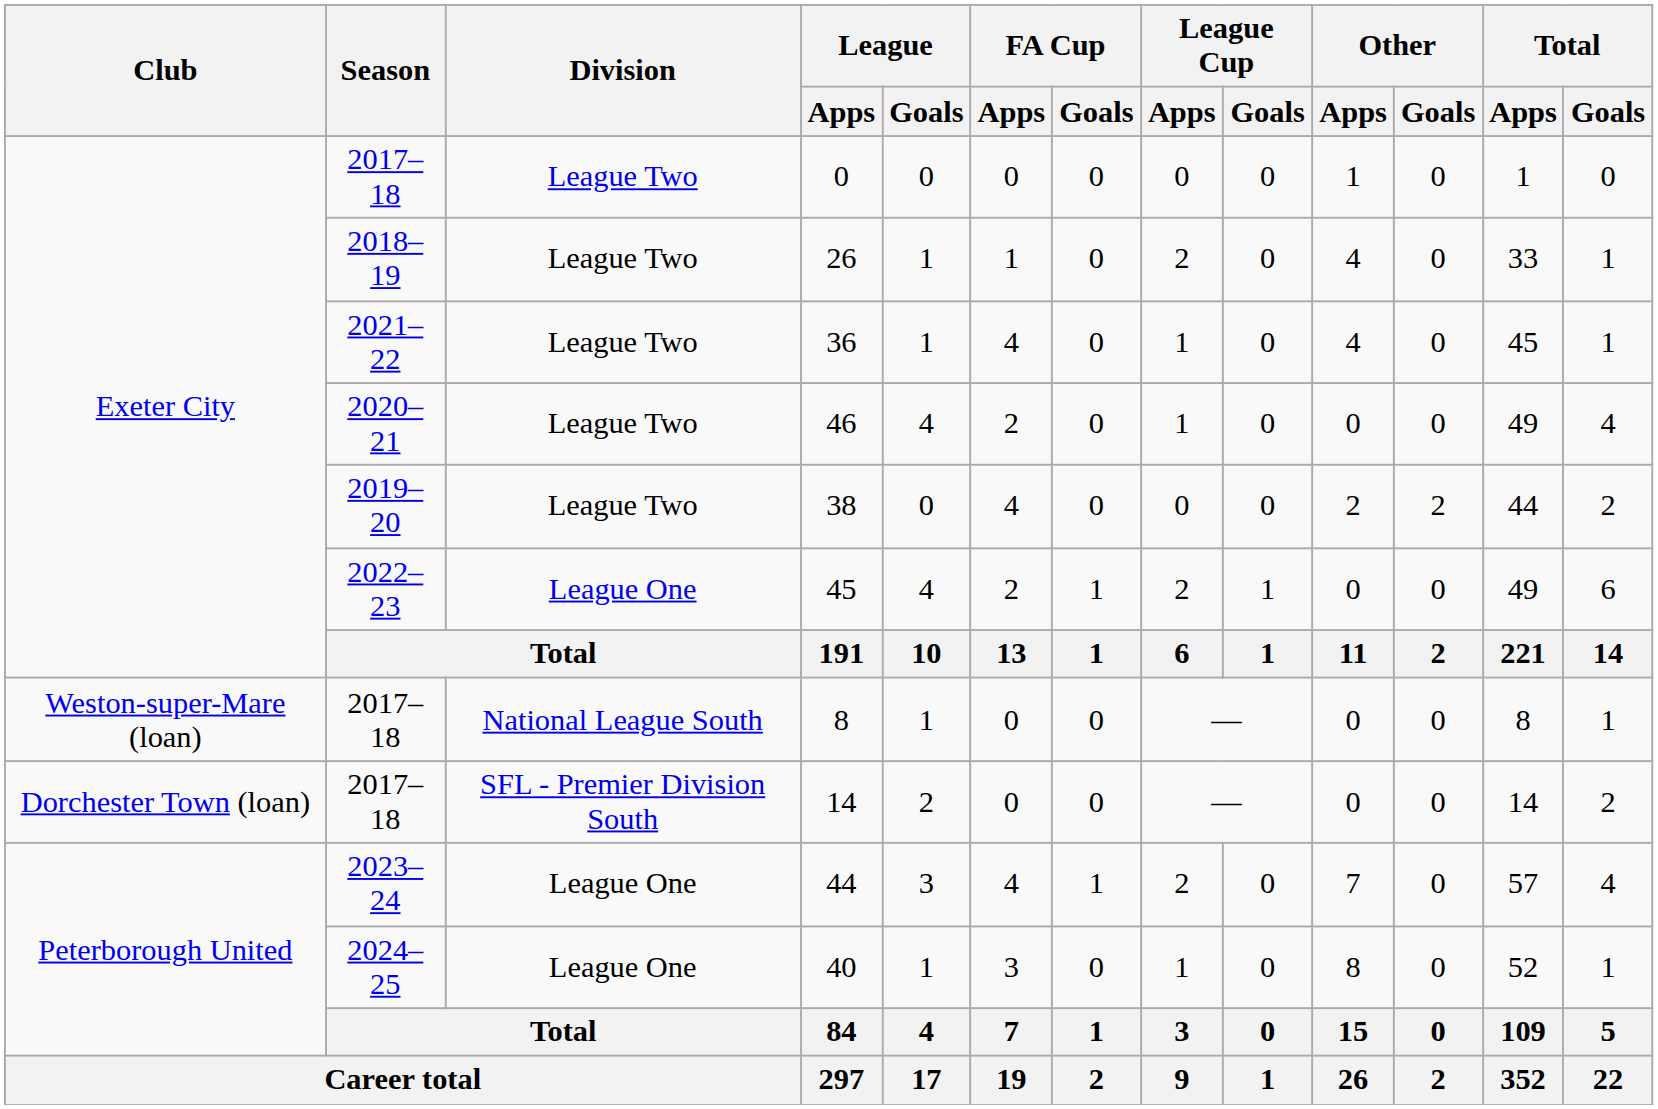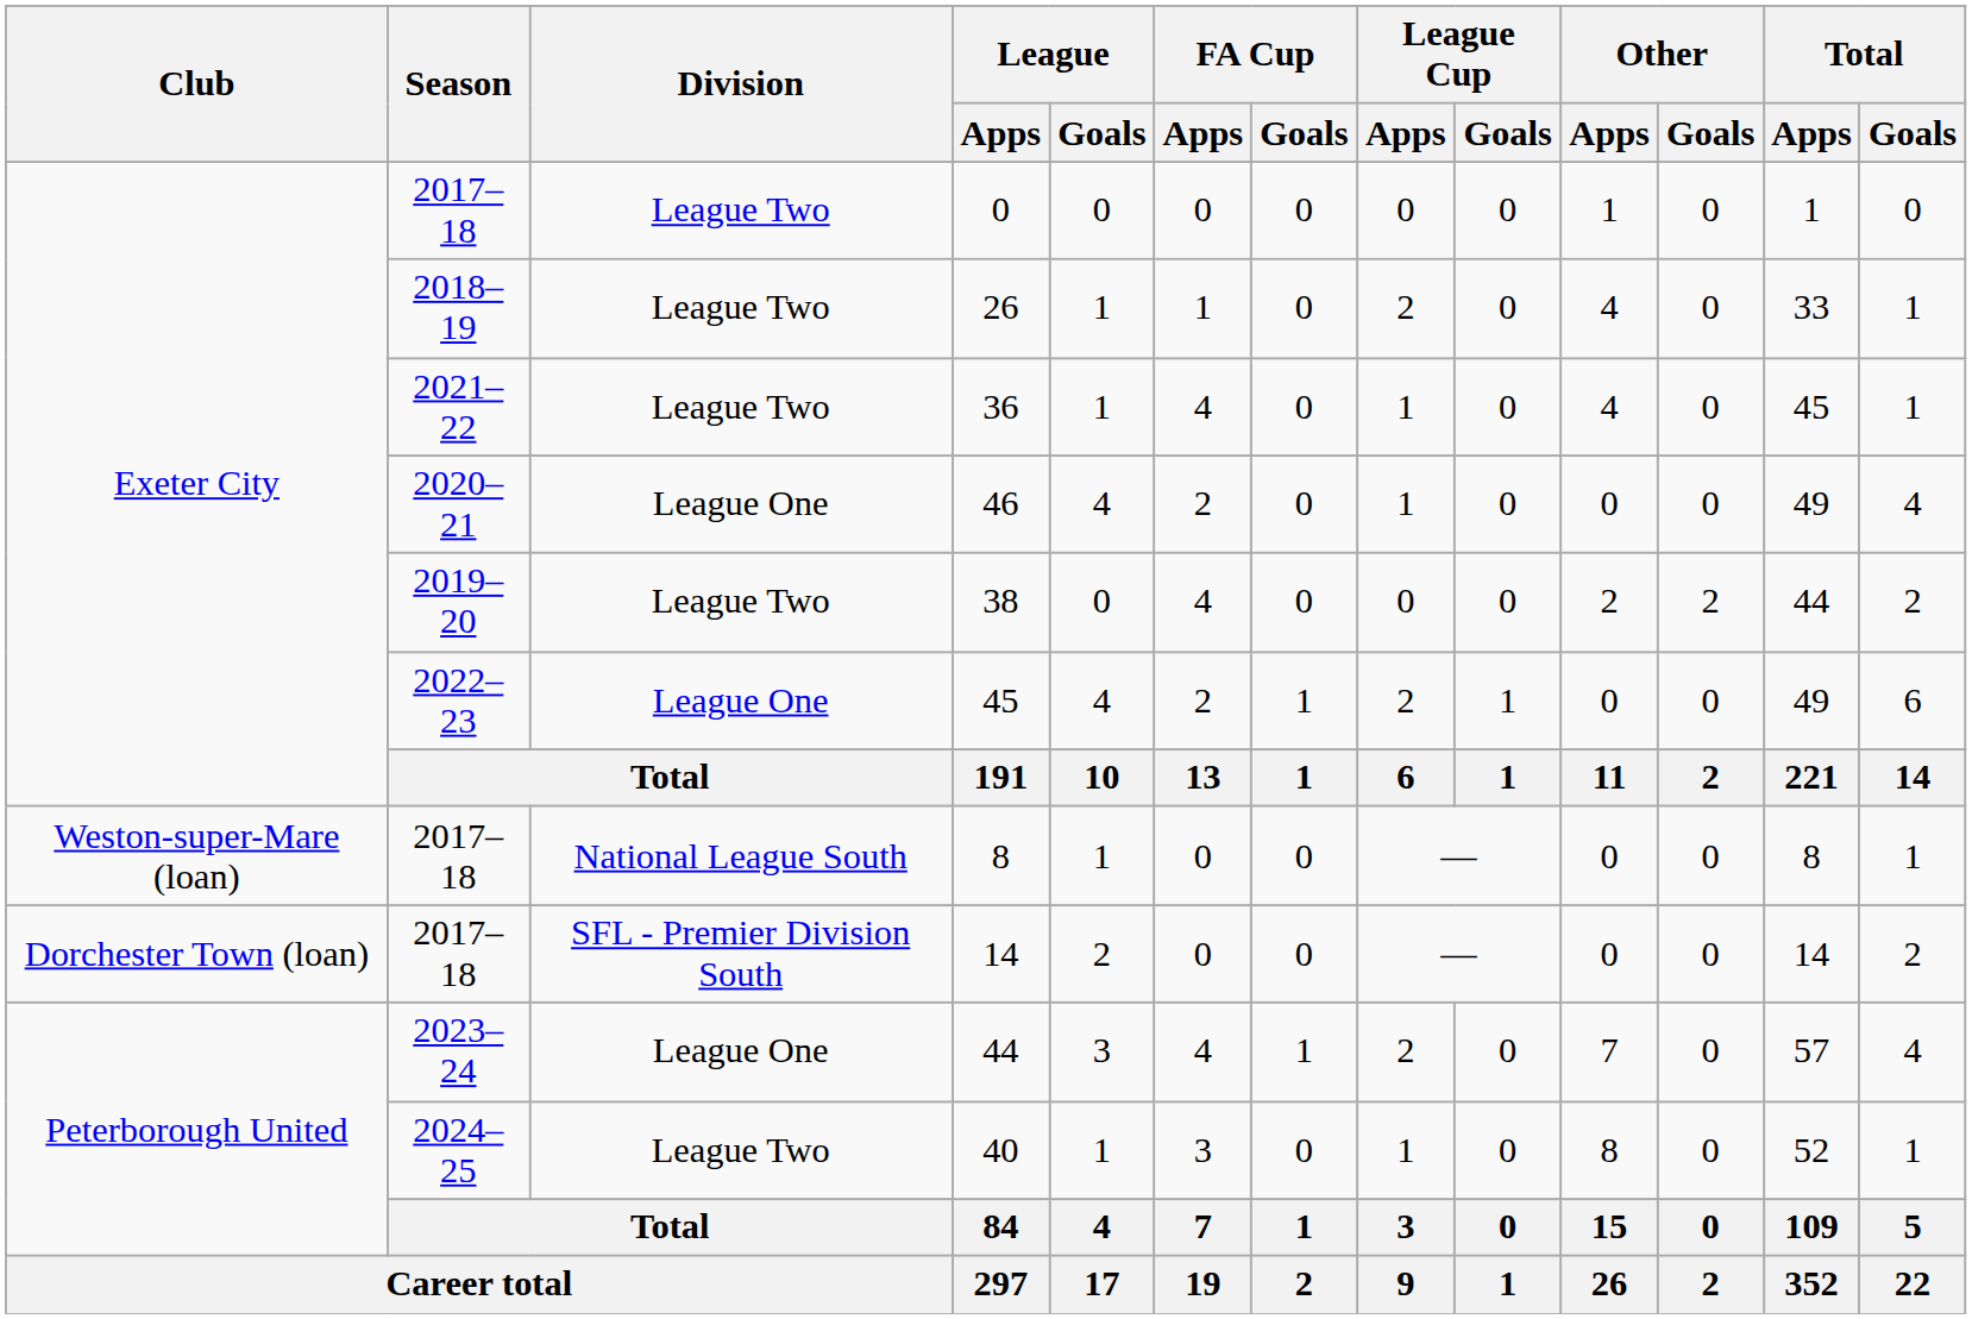 <table class="wikitable" style="text-align: center;">
 <tr>
 <th rowspan="2">Club</th>
 <th rowspan="2">Season</th>
 <th rowspan="2">Division</th>
 <th colspan="2">League</th>
 <th colspan="2">FA Cup</th>
 <th colspan="2">League Cup</th>
 <th colspan="2">Other</th>
 <th colspan="2">Total</th>
 </tr>
 <tr>
 <th>Apps</th>
 <th>Goals</th>
 <th>Apps</th>
 <th>Goals</th>
 <th>Apps</th>
 <th>Goals</th>
 <th>Apps</th>
 <th>Goals</th>
 <th>Apps</th>
 <th>Goals</th>
 </tr>
 <tr>
 <td rowspan="7"><a href='#'>Exeter City</a></td>
 <td><a href='#'>2017–18</a></td>
 <td><a href='#'>League Two</a></td>
 <td>0</td>
 <td>0</td>
 <td>0</td>
 <td>0</td>
 <td>0</td>
 <td>0</td>
 <td>1</td>
 <td>0</td>
 <td>1</td>
 <td>0</td>
 </tr>
 <tr>
 <td><a href='#'>2018–19</a></td>
 <td>League Two</td>
 <td>26</td>
 <td>1</td>
 <td>1</td>
 <td>0</td>
 <td>2</td>
 <td>0</td>
 <td>4</td>
 <td>0</td>
 <td>33</td>
 <td>1</td>
 </tr>
 <tr>
 <td><a href='#'>2021–22</a></td>
 <td>League Two</td>
 <td>36</td>
 <td>1</td>
 <td>4</td>
 <td>0</td>
 <td>1</td>
 <td>0</td>
 <td>4</td>
 <td>0</td>
 <td>45</td>
 <td>1</td>
 </tr>
 <tr>
 <td><a href='#'>2020–21</a></td>
-<td>League Two</td>
+<td>League One</td>
 <td>46</td>
 <td>4</td>
 <td>2</td>
 <td>0</td>
 <td>1</td>
 <td>0</td>
 <td>0</td>
 <td>0</td>
 <td>49</td>
 <td>4</td>
 </tr>
 <tr>
 <td><a href='#'>2019–20</a></td>
 <td>League Two</td>
 <td>38</td>
 <td>0</td>
 <td>4</td>
 <td>0</td>
 <td>0</td>
 <td>0</td>
 <td>2</td>
 <td>2</td>
 <td>44</td>
 <td>2</td>
 </tr>
 <tr>
 <td><a href='#'>2022–23</a></td>
 <td><a href='#'>League One</a></td>
 <td>45</td>
 <td>4</td>
 <td>2</td>
 <td>1</td>
 <td>2</td>
 <td>1</td>
 <td>0</td>
 <td>0</td>
 <td>49</td>
 <td>6</td>
 </tr>
 <tr>
 <th colspan="2">Total</th>
 <th>191</th>
 <th>10</th>
 <th>13</th>
 <th>1</th>
 <th>6</th>
 <th>1</th>
 <th>11</th>
 <th>2</th>
 <th>221</th>
 <th>14</th>
 </tr>
 <tr>
 <td><a href='#'>Weston-super-Mare</a> (loan)</td>
 <td>2017–18</td>
 <td><a href='#'>National League South</a></td>
 <td>8</td>
 <td>1</td>
 <td>0</td>
 <td>0</td>
 <td colspan="2">—</td>
 <td>0</td>
 <td>0</td>
 <td>8</td>
 <td>1</td>
 </tr>
 <tr>
 <td><a href='#'>Dorchester Town</a> (loan)</td>
 <td>2017–18</td>
 <td><a href='#'>SFL - Premier Division South</a></td>
 <td>14</td>
 <td>2</td>
 <td>0</td>
 <td>0</td>
 <td colspan="2">—</td>
 <td>0</td>
 <td>0</td>
 <td>14</td>
 <td>2</td>
 </tr>
 <tr>
 <td rowspan=3><a href='#'>Peterborough United</a></td>
 <td><a href='#'>2023–24</a></td>
 <td>League One</td>
 <td>44</td>
 <td>3</td>
 <td>4</td>
 <td>1</td>
 <td>2</td>
 <td>0</td>
 <td>7</td>
 <td>0</td>
 <td>57</td>
 <td>4</td>
 </tr>
 <tr>
 <td><a href='#'>2024–25</a></td>
-<td>League One</td>
+<td>League Two</td>
 <td>40</td>
 <td>1</td>
 <td>3</td>
 <td>0</td>
 <td>1</td>
 <td>0</td>
 <td>8</td>
 <td>0</td>
 <td>52</td>
 <td>1</td>
 </tr>
 <tr>
 <th colspan="2">Total</th>
 <th>84</th>
 <th>4</th>
 <th>7</th>
 <th>1</th>
 <th>3</th>
 <th>0</th>
 <th>15</th>
 <th>0</th>
 <th>109</th>
 <th>5</th>
 </tr>
 <tr>
 <th colspan="3">Career total</th>
 <th>297</th>
 <th>17</th>
 <th>19</th>
 <th>2</th>
 <th>9</th>
 <th>1</th>
 <th>26</th>
 <th>2</th>
 <th>352</th>
 <th>22</th>
 </tr>
 </table>
